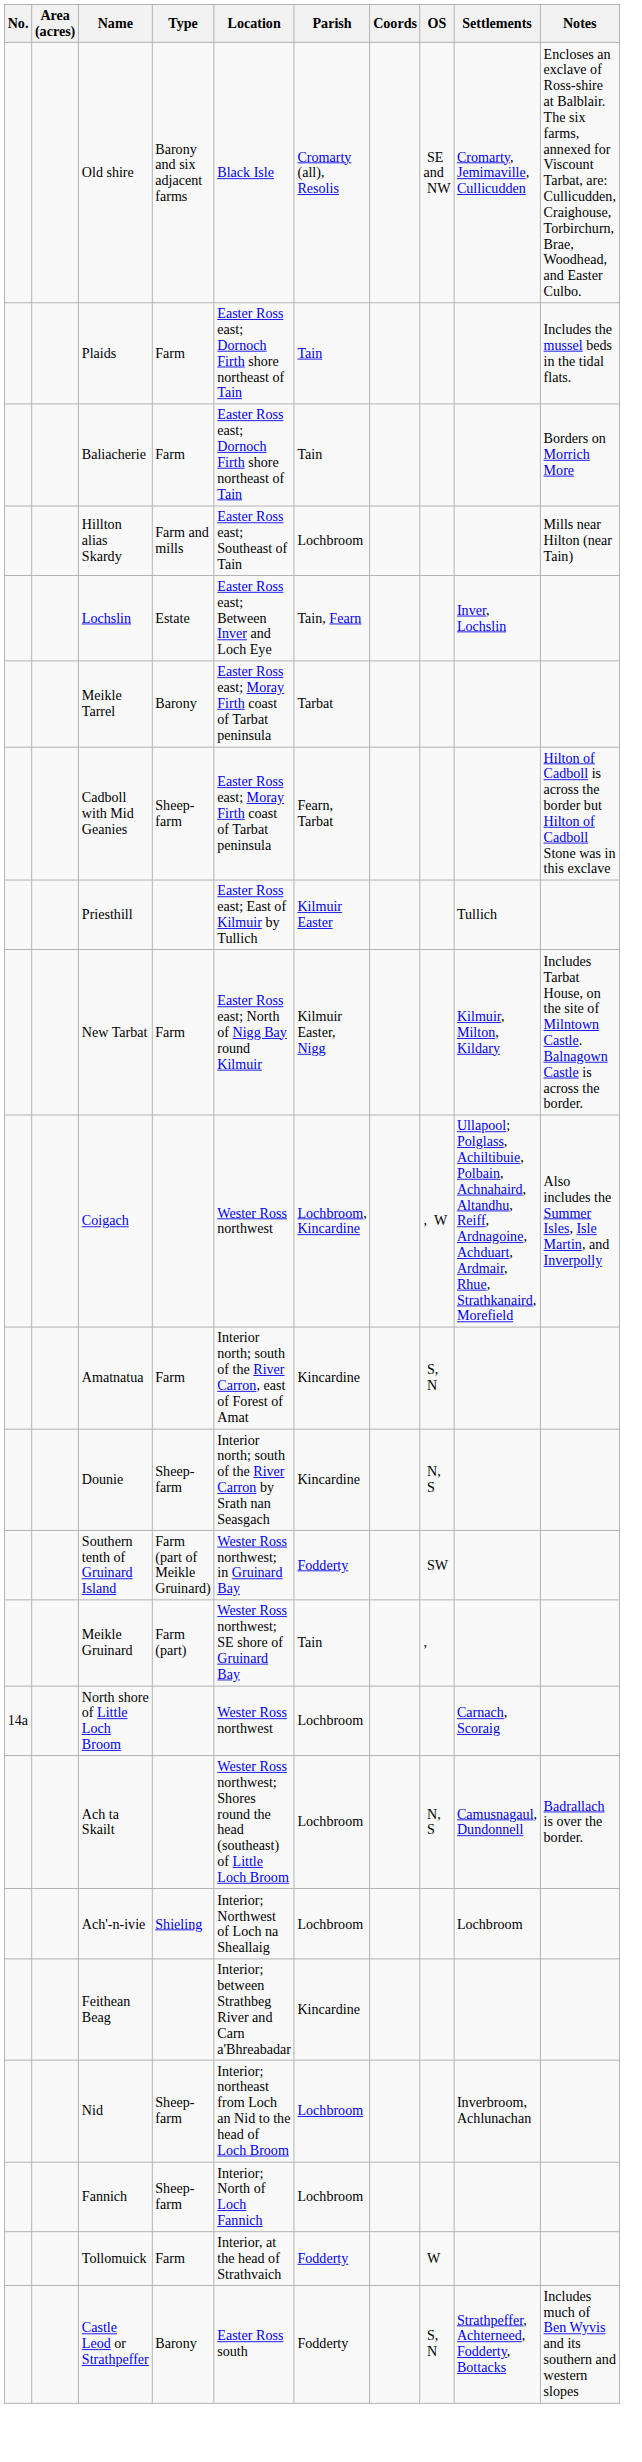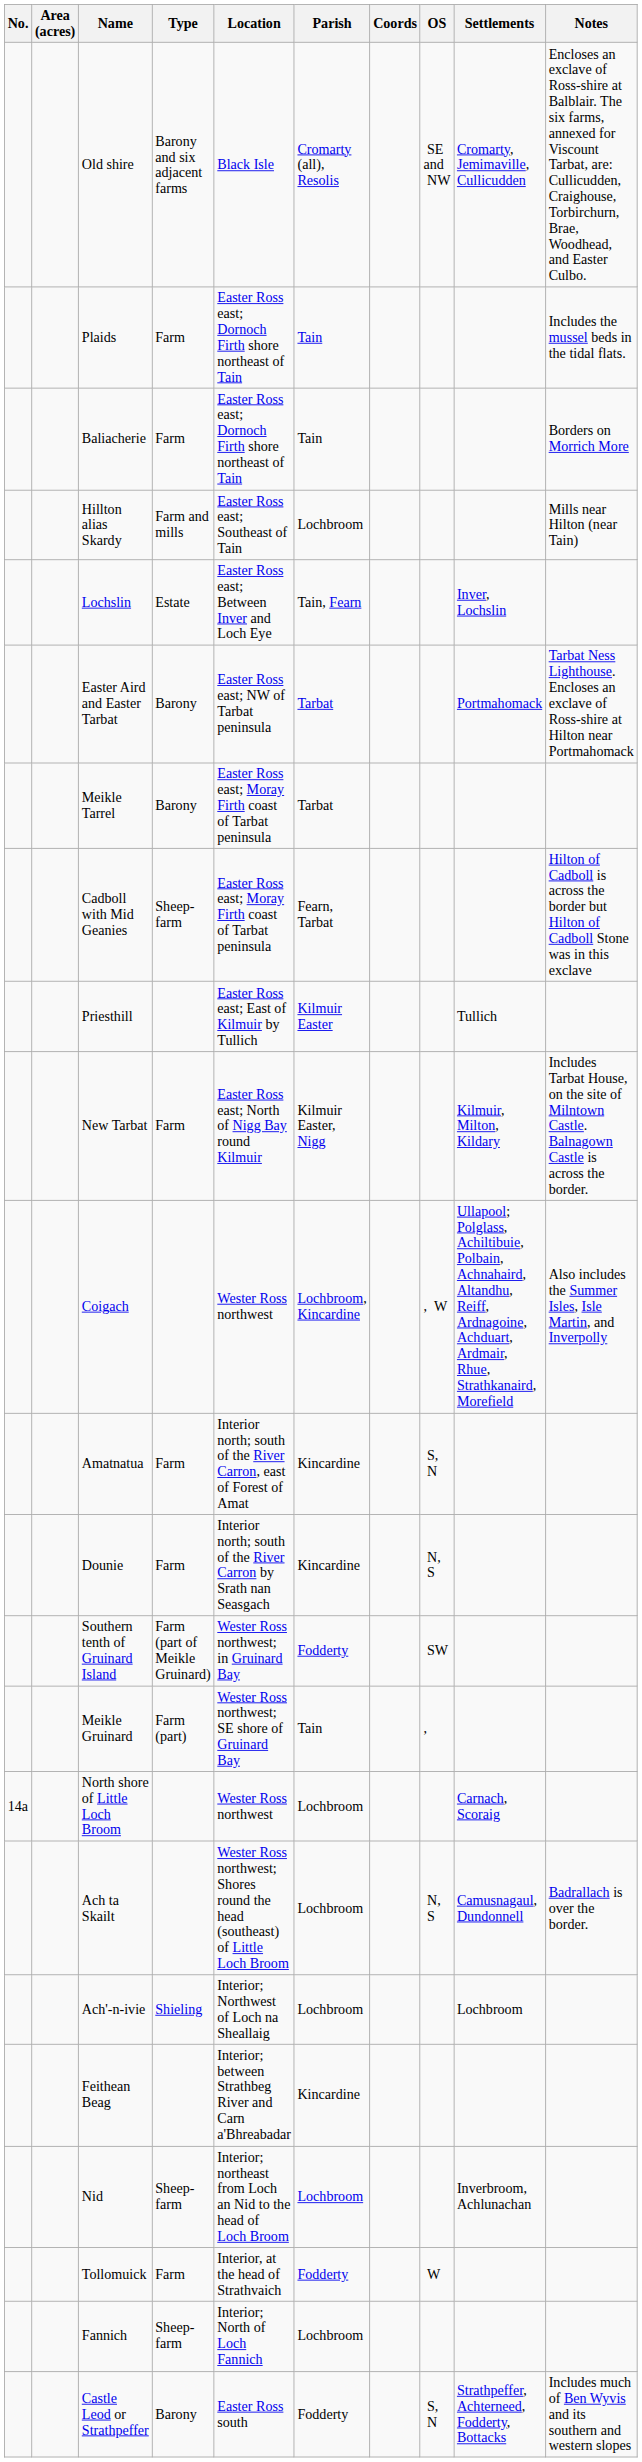 <table class="wikitable sortable">
 <tr>
 <th>No.<br></th>
 <th>Area (acres)</th>
 <th>Name</th>
 <th>Type</th>
 <th>Location</th>
 <th>Parish</th>
 <th>Coords</th>
 <th>OS</th>
 <th>Settlements</th>
 <th>Notes</th>
 </tr>
 <tr>
 <td></td>
 <td></td>
 <td>Old shire</td>
 <td>Barony and six adjacent farms</td>
 <td><a href='#'>Black Isle</a></td>
 <td><a href='#'>Cromarty</a> (all), <a href='#'>Resolis</a></td>
 <td></td>
 <td> SE and  NW</td>
 <td><a href='#'>Cromarty</a>, <a href='#'>Jemimaville</a>, <a href='#'>Cullicudden</a></td>
 <td>Encloses an exclave of Ross-shire at Balblair. The six farms, annexed for Viscount Tarbat, are: Cullicudden, Craighouse, Torbirchurn, Brae, Woodhead, and Easter Culbo.</td>
 </tr>
 <tr>
 <td></td>
 <td></td>
 <td>Plaids</td>
 <td>Farm</td>
 <td><a href='#'>Easter Ross</a> east; <a href='#'>Dornoch Firth</a> shore northeast of <a href='#'>Tain</a></td>
 <td><a href='#'>Tain</a></td>
 <td></td>
 <td></td>
 <td></td>
 <td>Includes the <a href='#'>mussel</a> beds in the tidal flats.</td>
 </tr>
 <tr>
 <td></td>
 <td></td>
 <td>Baliacherie</td>
 <td>Farm</td>
 <td><a href='#'>Easter Ross</a> east; <a href='#'>Dornoch Firth</a> shore northeast of <a href='#'>Tain</a></td>
 <td>Tain</td>
 <td></td>
 <td></td>
 <td></td>
 <td>Borders on <a href='#'>Morrich More</a></td>
 </tr>
 <tr>
 <td></td>
 <td></td>
 <td>Hillton alias Skardy</td>
 <td>Farm and mills</td>
 <td><a href='#'>Easter Ross</a> east; Southeast of Tain</td>
 <td>Lochbroom</td>
 <td></td>
 <td></td>
 <td></td>
 <td>Mills near Hilton (near Tain)</td>
 </tr>
 <tr>
 <td></td>
 <td></td>
 <td><a href='#'>Lochslin</a></td>
 <td>Estate</td>
 <td><a href='#'>Easter Ross</a> east; Between <a href='#'>Inver</a> and Loch Eye</td>
 <td>Tain, <a href='#'>Fearn</a></td>
 <td></td>
 <td></td>
 <td><a href='#'>Inver</a>, <a href='#'>Lochslin</a></td>
 <td></td>
+</tr>
+<tr>
+<td></td>
+<td></td>
+<td>Easter Aird and Easter Tarbat</td>
+<td>Barony</td>
+<td><a href='#'>Easter Ross</a> east; NW of Tarbat peninsula</td>
+<td><a href='#'>Tarbat</a></td>
+<td></td>
+<td></td>
+<td><a href='#'>Portmahomack</a></td>
+<td><a href='#'>Tarbat Ness Lighthouse</a>. Encloses an exclave of Ross-shire at Hilton near Portmahomack</td>
 </tr>
 <tr>
 <td></td>
 <td></td>
 <td>Meikle Tarrel</td>
 <td>Barony</td>
 <td><a href='#'>Easter Ross</a> east; <a href='#'>Moray Firth</a> coast of Tarbat peninsula</td>
 <td>Tarbat</td>
 <td></td>
 <td></td>
 <td></td>
 <td></td>
 </tr>
 <tr>
 <td></td>
 <td></td>
 <td>Cadboll with Mid Geanies</td>
 <td>Sheep-farm</td>
 <td><a href='#'>Easter Ross</a> east; <a href='#'>Moray Firth</a> coast of Tarbat peninsula</td>
 <td>Fearn, Tarbat</td>
 <td></td>
 <td></td>
 <td></td>
 <td><a href='#'>Hilton of Cadboll</a>	is across the border but <a href='#'>Hilton of Cadboll</a> Stone was in this exclave</td>
 </tr>
 <tr>
 <td></td>
 <td></td>
 <td>Priesthill</td>
 <td></td>
 <td><a href='#'>Easter Ross</a> east; East of <a href='#'>Kilmuir</a> by Tullich</td>
 <td><a href='#'>Kilmuir Easter</a></td>
 <td></td>
 <td></td>
 <td>Tullich</td>
 <td></td>
 </tr>
 <tr>
 <td></td>
 <td></td>
 <td>New Tarbat</td>
 <td>Farm</td>
 <td><a href='#'>Easter Ross</a> east; North of <a href='#'>Nigg Bay</a> round <a href='#'>Kilmuir</a></td>
 <td>Kilmuir Easter, <a href='#'>Nigg</a></td>
 <td></td>
 <td></td>
 <td><a href='#'>Kilmuir</a>, <a href='#'>Milton</a>, <a href='#'>Kildary</a></td>
 <td>Includes Tarbat House, on the site of <a href='#'>Milntown Castle</a>. <a href='#'>Balnagown Castle</a> is across the border.</td>
 </tr>
 <tr>
 <td></td>
 <td></td>
 <td><a href='#'>Coigach</a></td>
 <td></td>
 <td><a href='#'>Wester Ross</a> northwest</td>
 <td><a href='#'>Lochbroom</a>, <a href='#'>Kincardine</a></td>
 <td></td>
 <td>,  W</td>
 <td><a href='#'>Ullapool</a>; <a href='#'>Polglass</a>, <a href='#'>Achiltibuie</a>, <a href='#'>Polbain</a>, <a href='#'>Achnahaird</a>, <a href='#'>Altandhu</a>, <a href='#'>Reiff</a>, <a href='#'>Ardnagoine</a>, <a href='#'>Achduart</a>, <a href='#'>Ardmair</a>, <a href='#'>Rhue</a>, <a href='#'>Strathkanaird</a>, <a href='#'>Morefield</a></td>
 <td>Also includes the <a href='#'>Summer Isles</a>, <a href='#'>Isle Martin</a>, and <a href='#'>Inverpolly</a></td>
 </tr>
 <tr>
 <td></td>
 <td></td>
 <td>Amatnatua</td>
 <td>Farm</td>
 <td>Interior north; south of the <a href='#'>River Carron</a>, east of Forest of Amat</td>
 <td>Kincardine</td>
 <td></td>
 <td> S,  N</td>
 <td></td>
 <td></td>
 </tr>
 <tr>
 <td></td>
 <td></td>
 <td>Dounie</td>
-<td>Sheep-farm</td>
+<td>Farm</td>
 <td>Interior north; south of the <a href='#'>River Carron</a> by Srath nan Seasgach</td>
 <td>Kincardine</td>
 <td></td>
 <td> N,  S</td>
 <td></td>
 <td></td>
 </tr>
 <tr>
 <td></td>
 <td></td>
 <td>Southern tenth of <a href='#'>Gruinard Island</a></td>
 <td>Farm (part of Meikle Gruinard)</td>
 <td><a href='#'>Wester Ross</a> northwest; in <a href='#'>Gruinard Bay</a></td>
 <td><a href='#'>Fodderty</a></td>
 <td></td>
 <td> SW</td>
 <td></td>
 <td></td>
 </tr>
 <tr>
 <td></td>
 <td></td>
 <td>Meikle Gruinard</td>
 <td>Farm (part)</td>
 <td><a href='#'>Wester Ross</a> northwest; SE shore of <a href='#'>Gruinard Bay</a></td>
 <td>Tain</td>
 <td></td>
 <td>, </td>
 <td></td>
 <td></td>
 </tr>
 <tr>
 <td> 14a</td>
 <td></td>
 <td>North shore of <a href='#'>Little Loch Broom</a></td>
 <td></td>
 <td><a href='#'>Wester Ross</a> northwest</td>
 <td>Lochbroom</td>
 <td></td>
 <td></td>
 <td><a href='#'>Carnach</a>, <a href='#'>Scoraig</a></td>
 <td></td>
 </tr>
 <tr>
 <td></td>
 <td></td>
 <td>Ach ta Skailt</td>
 <td></td>
 <td><a href='#'>Wester Ross</a> northwest; Shores round the head (southeast) of <a href='#'>Little Loch Broom</a></td>
 <td>Lochbroom</td>
 <td></td>
 <td> N,  S</td>
 <td><a href='#'>Camusnagaul</a>, <a href='#'>Dundonnell</a></td>
 <td><a href='#'>Badrallach</a> is over the border.</td>
 </tr>
 <tr>
 <td></td>
 <td></td>
 <td>Ach'-n-ivie</td>
 <td><a href='#'>Shieling</a></td>
 <td>Interior; Northwest of Loch na Sheallaig</td>
 <td>Lochbroom</td>
 <td></td>
 <td></td>
 <td>Lochbroom</td>
 <td></td>
 </tr>
 <tr>
 <td></td>
 <td></td>
 <td>Feithean Beag</td>
 <td></td>
 <td>Interior; between Strathbeg River and Carn a'Bhreabadar</td>
 <td>Kincardine</td>
 <td></td>
 <td></td>
 <td></td>
 <td></td>
 </tr>
 <tr>
 <td></td>
 <td></td>
 <td>Nid</td>
 <td>Sheep-farm</td>
 <td>Interior; northeast from Loch an Nid to the head of <a href='#'>Loch Broom</a></td>
 <td><a href='#'>Lochbroom</a></td>
 <td></td>
 <td></td>
 <td>Inverbroom, Achlunachan</td>
 <td></td>
 </tr>
 <tr>
 <td></td>
 <td></td>
+<td>Tollomuick</td>
+<td>Farm</td>
+<td>Interior, at the head of Strathvaich</td>
+<td><a href='#'>Fodderty</a></td>
+<td></td>
+<td> W</td>
+<td></td>
+<td></td>
+</tr>
+<tr>
+<td></td>
+<td></td>
 <td>Fannich</td>
 <td>Sheep-farm</td>
 <td>Interior; North of <a href='#'>Loch Fannich</a></td>
 <td>Lochbroom</td>
 <td></td>
 <td></td>
-<td></td>
-<td></td>
-</tr>
-<tr>
-<td></td>
-<td></td>
-<td>Tollomuick</td>
-<td>Farm</td>
-<td>Interior, at the head of Strathvaich</td>
-<td><a href='#'>Fodderty</a></td>
-<td></td>
-<td> W</td>
 <td></td>
 <td></td>
 </tr>
 <tr>
 <td></td>
 <td></td>
 <td><a href='#'>Castle Leod</a> or <a href='#'>Strathpeffer</a></td>
 <td>Barony</td>
 <td><a href='#'>Easter Ross</a> south</td>
 <td>Fodderty</td>
 <td></td>
 <td> S,  N</td>
 <td><a href='#'>Strathpeffer</a>, <a href='#'>Achterneed</a>, <a href='#'>Fodderty</a>, <a href='#'>Bottacks</a></td>
 <td>Includes much of <a href='#'>Ben Wyvis</a> and its southern and western slopes</td>
 </tr>
 </table>
